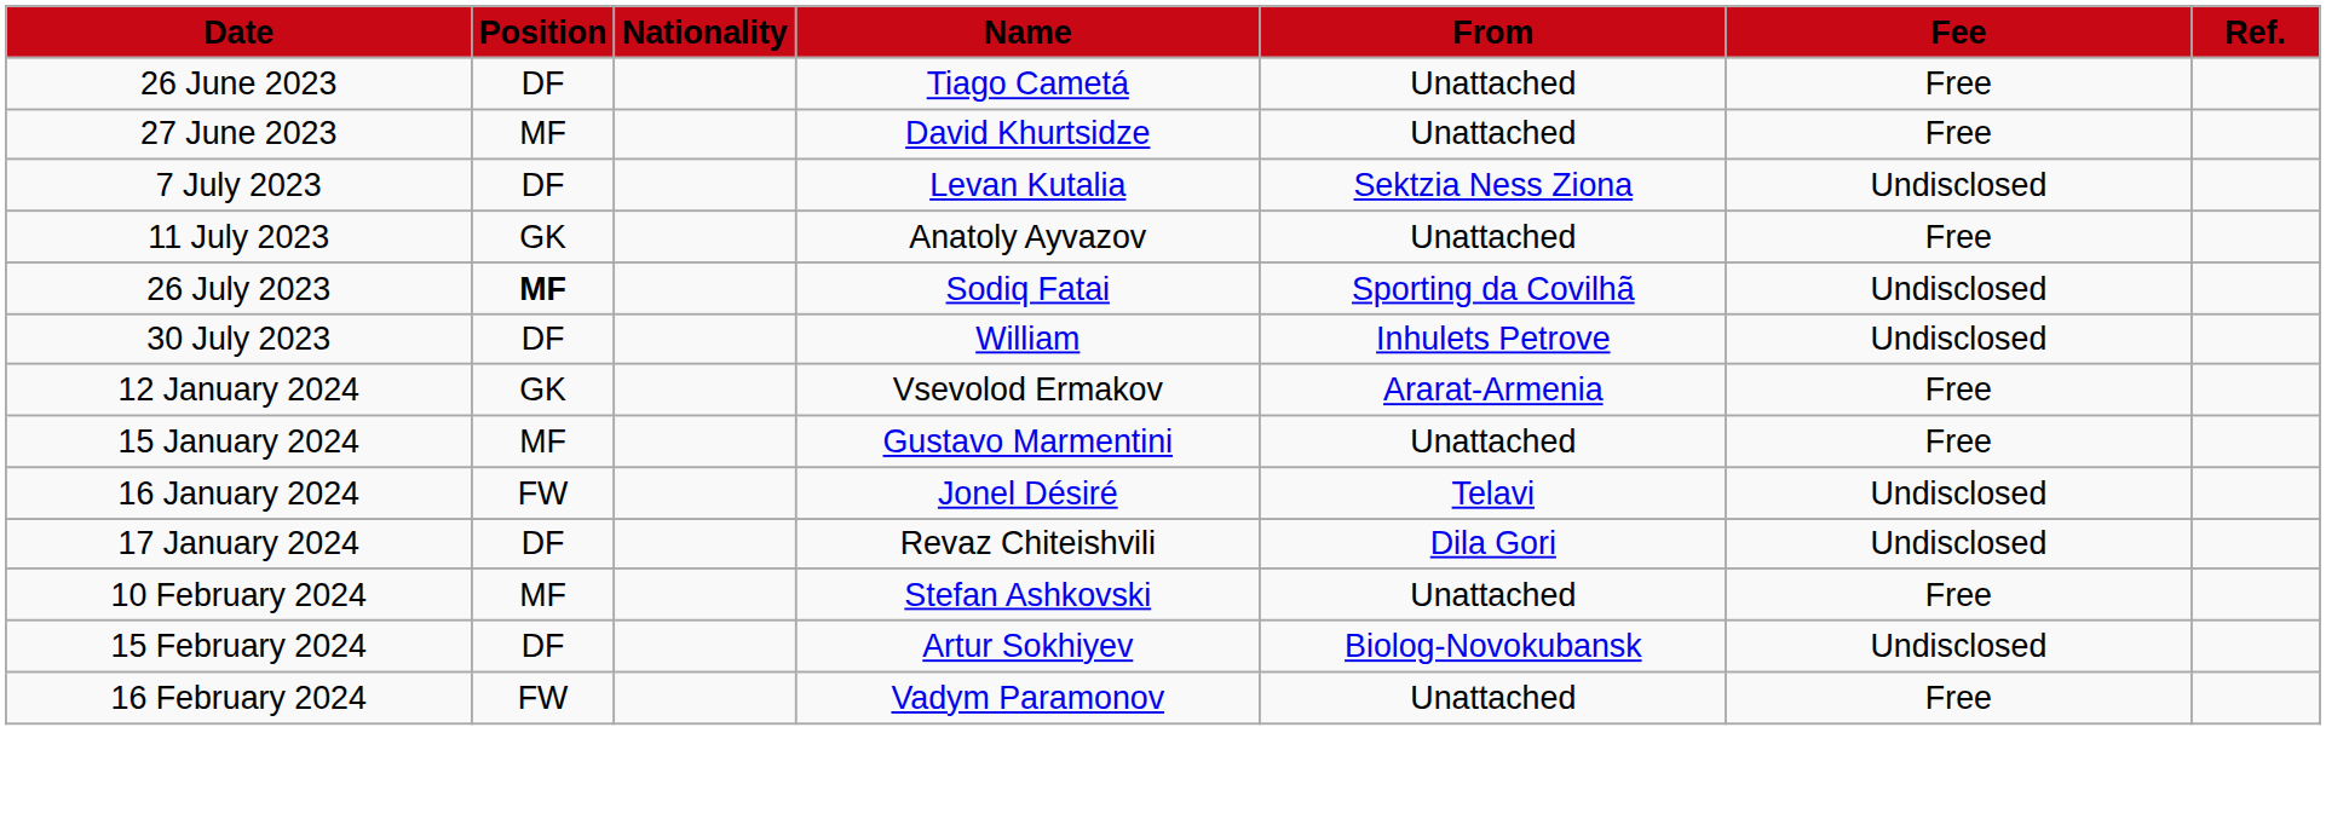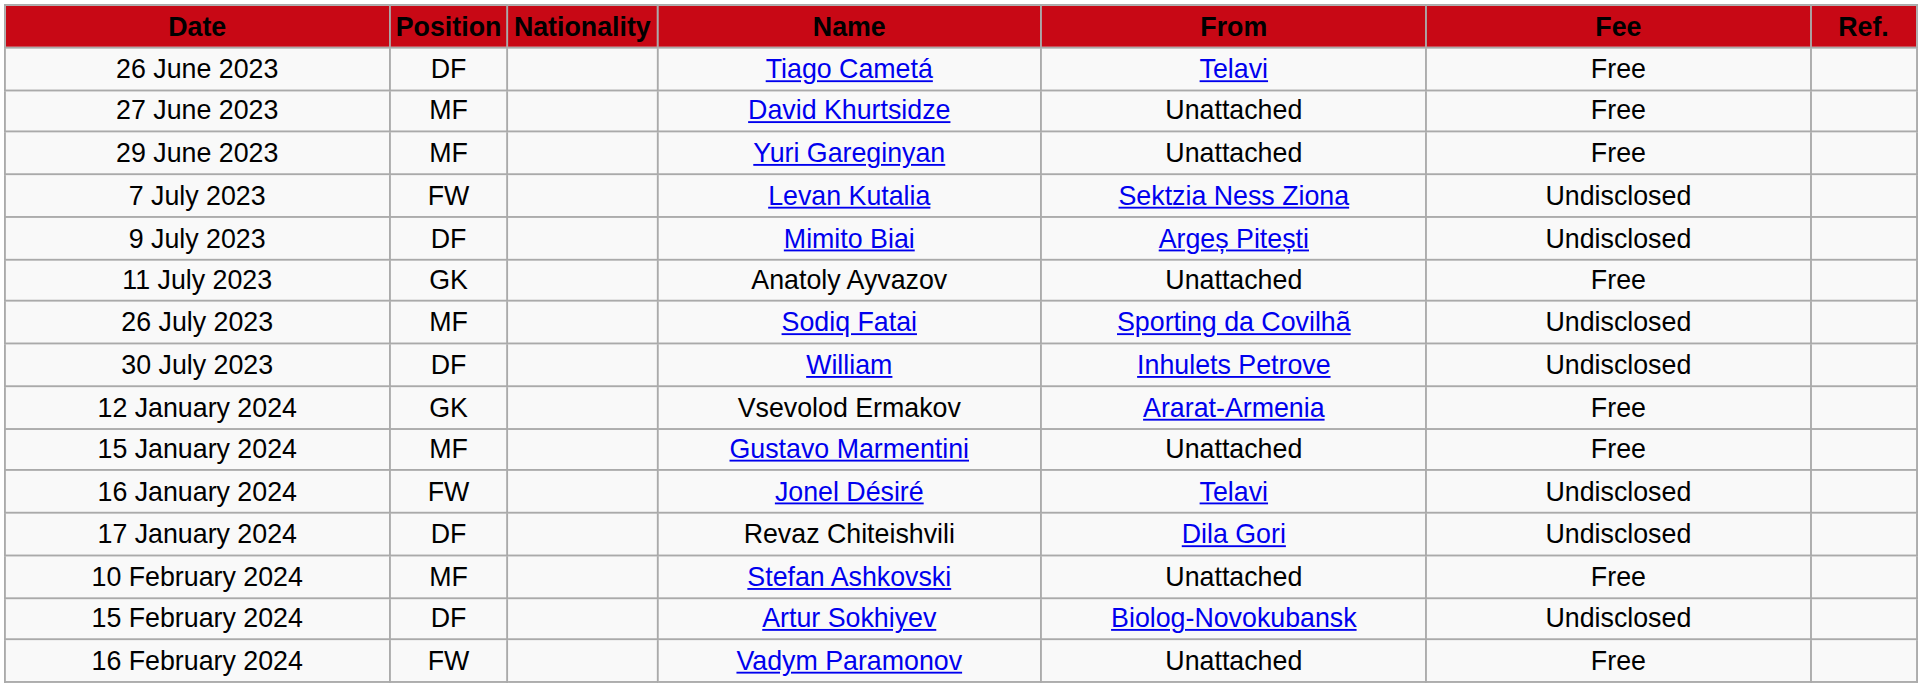 <table class="wikitable"  style="text-align:center; font-size:90%; ">
 <tr>
 <th style="background:#C80815; color:black; width:200px;">Date</th>
 <th style="background:#C80815; color:black; width:50px;">Position</th>
 <th style="background:#C80815; color:black; width:50px;">Nationality</th>
 <th style="background:#C80815; color:black; width:200px;">Name</th>
 <th style="background:#C80815; color:black; width:200px;">From</th>
 <th style="background:#C80815; color:black; width:200px;">Fee</th>
 <th style="background:#C80815; color:black; width:50px;">Ref.</th>
 </tr>
 <tr>
 <td>26 June 2023</td>
 <td>DF</td>
 <td></td>
 <td><a href='#'>Tiago Cametá</a></td>
-<td>Unattached</td>
+<td><a href='#'>Telavi</a></td>
 <td>Free</td>
 <td></td>
 </tr>
 <tr>
 <td>27 June 2023</td>
 <td>MF</td>
 <td></td>
 <td><a href='#'>David Khurtsidze</a></td>
 <td>Unattached</td>
 <td>Free</td>
 <td></td>
 </tr>
 <tr>
+<td>29 June 2023</td>
+<td>MF</td>
+<td></td>
+<td><a href='#'>Yuri Gareginyan</a></td>
+<td>Unattached</td>
+<td>Free</td>
+<td></td>
+</tr>
+<tr>
 <td>7 July 2023</td>
-<td>DF</td>
+<td>FW</td>
 <td></td>
 <td><a href='#'>Levan Kutalia</a></td>
 <td><a href='#'>Sektzia Ness Ziona</a></td>
+<td>Undisclosed</td>
+<td></td>
+</tr>
+<tr>
+<td>9 July 2023</td>
+<td>DF</td>
+<td></td>
+<td><a href='#'>Mimito Biai</a></td>
+<td><a href='#'>Argeș Pitești</a></td>
 <td>Undisclosed</td>
 <td></td>
 </tr>
 <tr>
 <td>11 July 2023</td>
 <td>GK</td>
 <td></td>
 <td>Anatoly Ayvazov</td>
 <td>Unattached</td>
 <td>Free</td>
 <td></td>
 </tr>
 <tr>
 <td>26 July 2023</td>
-<td><strong>MF</strong></td>
+<td>MF</td>
 <td></td>
 <td><a href='#'>Sodiq Fatai</a></td>
 <td><a href='#'>Sporting da Covilhã</a></td>
 <td>Undisclosed</td>
 <td></td>
 </tr>
 <tr>
 <td>30 July 2023</td>
 <td>DF</td>
 <td></td>
 <td><a href='#'>William</a></td>
 <td><a href='#'>Inhulets Petrove</a></td>
 <td>Undisclosed</td>
 <td></td>
 </tr>
 <tr>
 <td>12 January 2024</td>
 <td>GK</td>
 <td></td>
 <td>Vsevolod Ermakov</td>
 <td><a href='#'>Ararat-Armenia</a></td>
 <td>Free</td>
 <td></td>
 </tr>
 <tr>
 <td>15 January 2024</td>
 <td>MF</td>
 <td></td>
 <td><a href='#'>Gustavo Marmentini</a></td>
 <td>Unattached</td>
 <td>Free</td>
 <td></td>
 </tr>
 <tr>
 <td>16 January 2024</td>
 <td>FW</td>
 <td></td>
 <td><a href='#'>Jonel Désiré</a></td>
 <td><a href='#'>Telavi</a></td>
 <td>Undisclosed</td>
 <td></td>
 </tr>
 <tr>
 <td>17 January 2024</td>
 <td>DF</td>
 <td></td>
 <td>Revaz Chiteishvili</td>
 <td><a href='#'>Dila Gori</a></td>
 <td>Undisclosed</td>
 <td></td>
 </tr>
 <tr>
 <td>10 February 2024</td>
 <td>MF</td>
 <td></td>
 <td><a href='#'>Stefan Ashkovski</a></td>
 <td>Unattached</td>
 <td>Free</td>
 <td></td>
 </tr>
 <tr>
 <td>15 February 2024</td>
 <td>DF</td>
 <td></td>
 <td><a href='#'>Artur Sokhiyev</a></td>
 <td><a href='#'>Biolog-Novokubansk</a></td>
 <td>Undisclosed</td>
 <td></td>
 </tr>
 <tr>
 <td>16 February 2024</td>
 <td>FW</td>
 <td></td>
 <td><a href='#'>Vadym Paramonov</a></td>
 <td>Unattached</td>
 <td>Free</td>
 <td></td>
 </tr>
 </table>
